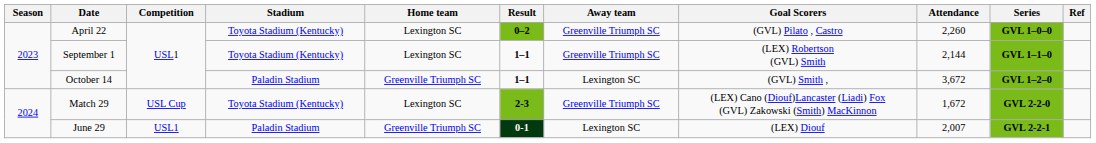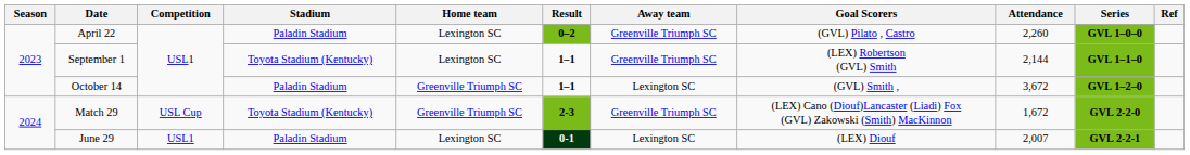 <table class="wikitable" style="text-align: center; width: 100%; font-size: 12px">
 <tr>
 <th>Season</th>
 <th>Date</th>
 <th>Competition</th>
 <th>Stadium</th>
 <th>Home team</th>
 <th>Result</th>
 <th>Away team</th>
 <th>Goal Scorers</th>
 <th>Attendance</th>
 <th>Series</th>
 <th>Ref</th>
 </tr>
 <tr>
 <td rowspan="3"><a href='#'>2023</a></td>
 <td>April 22</td>
 <td rowspan="3"><a href='#'>USL</a>1</td>
-<td><a href='#'>Toyota Stadium (Kentucky)</a></td>
+<td><a href='#'>Paladin Stadium</a></td>
 <td>Lexington SC</td>
 <td style="background:#7bbb19;color:black;"><strong>0–2</strong></td>
 <td><a href='#'>Greenville Triumph SC</a></td>
 <td>(GVL) <a href='#'>Pilato</a> , <a href='#'>Castro</a> </td>
 <td>2,260</td>
 <td style="background:#7bbb19;color:black;"><strong>GVL 1–0–0</strong></td>
 <td></td>
 </tr>
 <tr>
 <td>September 1</td>
 <td><a href='#'>Toyota Stadium (Kentucky)</a></td>
 <td>Lexington SC</td>
 <td><strong>1–1</strong></td>
 <td><a href='#'>Greenville Triumph SC</a></td>
 <td>(LEX) <a href='#'>Robertson</a> <br>(GVL) <a href='#'>Smith</a> </td>
 <td>2,144</td>
 <td style="background:#7bbb19;color:black;"><strong>GVL 1–1–0</strong></td>
 <td><br></td>
 </tr>
 <tr>
 <td>October 14</td>
 <td><a href='#'>Paladin Stadium</a></td>
 <td><a href='#'>Greenville Triumph SC</a></td>
 <td><strong>1–1</strong></td>
 <td>Lexington SC</td>
 <td>(GVL) <a href='#'>Smith</a> , </td>
 <td>3,672</td>
 <td style="background:#7bbb19;color:black;"><strong>GVL 1–2–0</strong></td>
 <td></td>
 </tr>
 <tr>
 <td rowspan="2"><a href='#'>2024</a></td>
 <td>Match 29</td>
 <td><a href='#'>USL Cup</a></td>
 <td><a href='#'>Toyota Stadium (Kentucky)</a></td>
-<td>Lexington SC</td>
+<td><a href='#'>Greenville Triumph SC</a></td>
 <td style="background:#7bbb19;color:black;"><strong>2-3</strong></td>
 <td><a href='#'>Greenville Triumph SC</a></td>
 <td>(LEX) Cano  (<a href='#'>Diouf</a>)<a href='#'>Lancaster</a>  (<a href='#'>Liadi</a>) <a href='#'>Fox</a> <br>(GVL) Zakowski  (<a href='#'>Smith</a>) <a href='#'>MacKinnon</a> </td>
 <td>1,672</td>
 <td style="background:#7bbb19;color:black;"><strong>GVL 2-2-0</strong></td>
 <td></td>
 </tr>
 <tr>
 <td>June 29</td>
 <td><a href='#'>USL1</a></td>
 <td><a href='#'>Paladin Stadium</a></td>
-<td><a href='#'>Greenville Triumph SC</a></td>
+<td>Lexington SC</td>
 <td style="background:#003a0e;color:white;"><strong>0-1</strong></td>
 <td>Lexington SC</td>
 <td>(LEX) <a href='#'>Diouf</a> </td>
 <td>2,007</td>
 <td style="background:#7bbb19;color:black;"><strong>GVL 2-2-1</strong></td>
 <td></td>
 </tr>
 </table>
